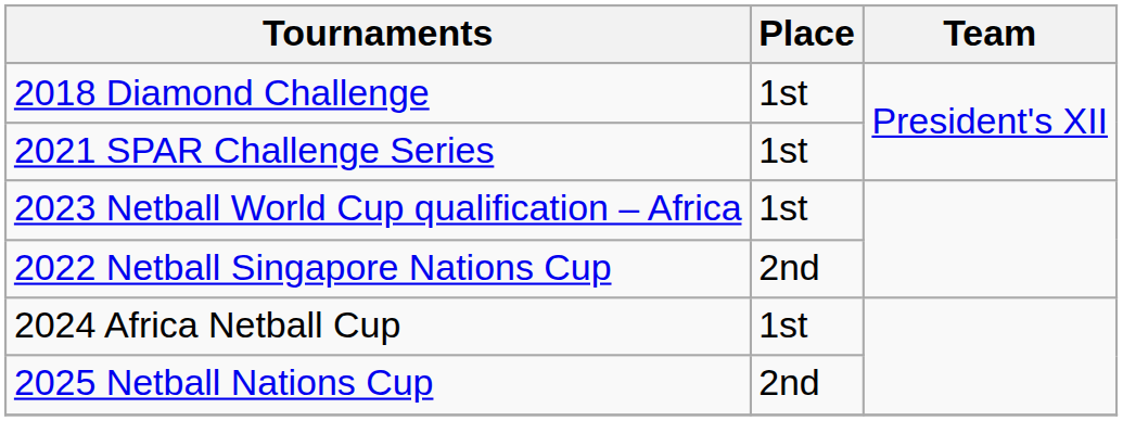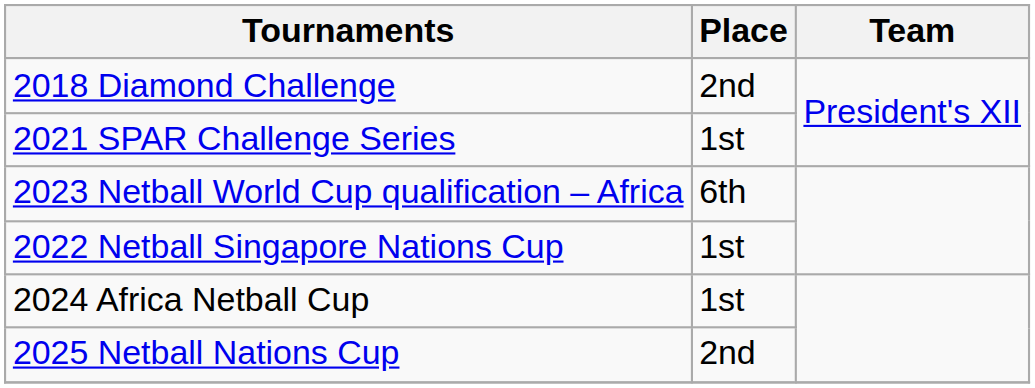 <table class="wikitable collapsible">
 <tr>
 <th>Tournaments</th>
 <th>Place</th>
 <th>Team</th>
 </tr>
 <tr>
 <td><a href='#'>2018 Diamond Challenge</a></td>
-<td>1st</td>
+<td>2nd</td>
 <td rowspan="2"> <a href='#'>President's XII</a></td>
 </tr>
 <tr>
 <td><a href='#'>2021 SPAR Challenge Series</a></td>
 <td>1st</td>
 </tr>
 <tr>
 <td><a href='#'>2023 Netball World Cup qualification – Africa</a></td>
-<td>1st</td>
+<td>6th</td>
 <td rowspan="2"></td>
 </tr>
 <tr>
 <td><a href='#'>2022 Netball Singapore Nations Cup</a></td>
-<td>2nd</td>
+<td>1st</td>
 </tr>
 <tr>
 <td>2024 Africa Netball Cup</td>
 <td>1st</td>
 <td rowspan="2"></td>
 </tr>
 <tr>
 <td><a href='#'>2025 Netball Nations Cup</a></td>
 <td>2nd</td>
 </tr>
 <tr>
 </tr>
 </table>
